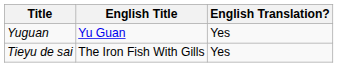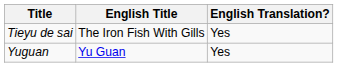 <table class="wikitable">
 <tr>
 <th>Title</th>
 <th>English Title</th>
 <th>English Translation?</th>
 </tr>
 <tr>
+<td><em>Tieyu de sai</em></td>
+<td>The Iron Fish With Gills</td>
+<td>Yes</td>
+</tr>
+<tr>
 <td><em>Yuguan</em></td>
 <td><a href='#'>Yu Guan</a></td>
 <td>Yes</td>
 </tr>
-<tr>
-<td><em>Tieyu de sai</em></td>
-<td>The Iron Fish With Gills</td>
-<td>Yes</td>
-</tr>
 </table>
